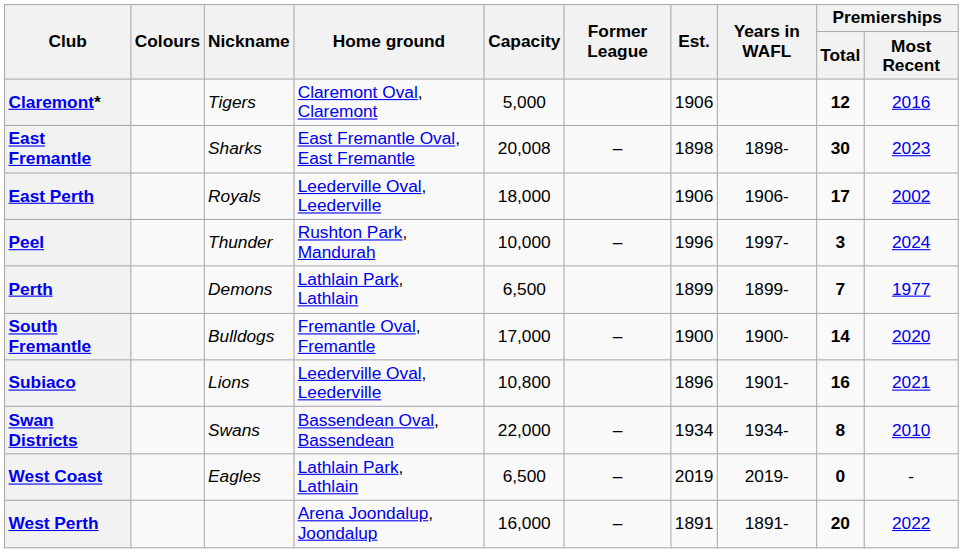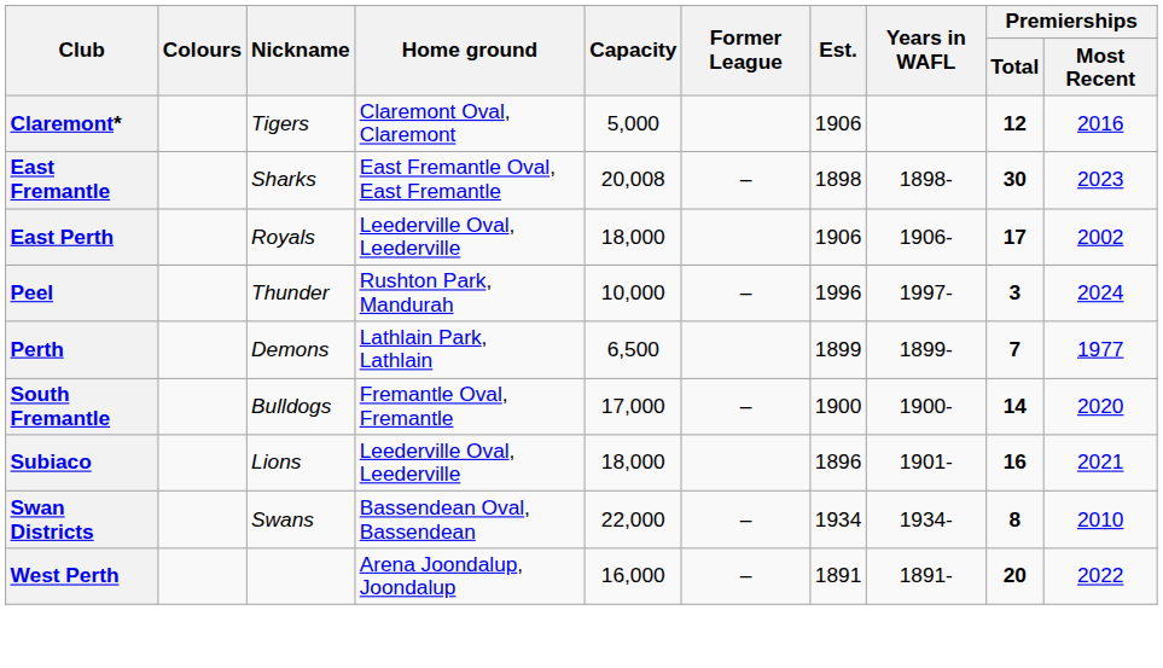 <table class="wikitable sortable" style="text-align:center; width:100%">
 <tr>
 <th rowspan="2">Club</th>
 <th rowspan="2">Colours</th>
 <th rowspan="2">Nickname</th>
 <th rowspan="2">Home ground</th>
 <th rowspan="2">Capacity</th>
 <th rowspan="2">Former League</th>
 <th rowspan="2">Est.</th>
 <th rowspan="2">Years in WAFL</th>
 <th colspan="2">Premierships</th>
 </tr>
 <tr>
 <th>Total</th>
 <th>Most Recent</th>
 </tr>
 <tr>
 <th style="text-align:left"><a href='#'>Claremont</a>*</th>
 <td style="text-align:center;"></td>
 <td align="left"><em>Tigers</em></td>
 <td align="left"><a href='#'>Claremont Oval</a>, <a href='#'>Claremont</a></td>
 <td>5,000</td>
 <td></td>
 <td>1906</td>
 <td></td>
 <td><strong>12</strong></td>
 <td><a href='#'>2016</a></td>
 </tr>
 <tr>
 <th style="text-align:left"><a href='#'>East Fremantle</a></th>
 <td style="text-align:center;"></td>
 <td align="left"><em>Sharks</em></td>
 <td align="left"><a href='#'>East Fremantle Oval</a>,<br><a href='#'>East Fremantle</a></td>
 <td>20,008</td>
 <td>–</td>
 <td>1898</td>
 <td>1898-</td>
 <td><strong>30</strong></td>
 <td><a href='#'>2023</a></td>
 </tr>
 <tr>
 <th style="text-align:left"><a href='#'>East Perth</a></th>
 <td style="text-align:center;"></td>
 <td align="left"><em>Royals</em></td>
 <td align="left"><a href='#'>Leederville Oval</a>, <a href='#'>Leederville</a></td>
 <td>18,000</td>
 <td></td>
 <td>1906</td>
 <td>1906-</td>
 <td><strong>17</strong></td>
 <td><a href='#'>2002</a></td>
 </tr>
 <tr>
 <th style="text-align:left"><a href='#'>Peel</a></th>
 <td style="text-align:center;"></td>
 <td align="left"><em>Thunder</em></td>
 <td align="left"><a href='#'>Rushton Park</a>, <a href='#'>Mandurah</a></td>
 <td>10,000</td>
 <td>–</td>
 <td>1996</td>
 <td>1997-</td>
 <td><strong>3</strong></td>
 <td><a href='#'>2024</a></td>
 </tr>
 <tr>
 <th style="text-align:left"><a href='#'>Perth</a></th>
 <td style="text-align:center;"></td>
 <td align="left"><em>Demons</em></td>
 <td align="left"><a href='#'>Lathlain Park</a>,<br><a href='#'>Lathlain</a></td>
 <td>6,500</td>
 <td></td>
 <td>1899</td>
 <td>1899-</td>
 <td><strong>7</strong></td>
 <td><a href='#'>1977</a></td>
 </tr>
 <tr>
 <th style="text-align:left"><a href='#'>South Fremantle</a></th>
 <td style="text-align:center;"></td>
 <td align="left"><em>Bulldogs</em></td>
 <td align="left"><a href='#'>Fremantle Oval</a>, <a href='#'>Fremantle</a></td>
 <td>17,000</td>
 <td>–</td>
 <td>1900</td>
 <td>1900-</td>
 <td><strong>14</strong></td>
 <td><a href='#'>2020</a></td>
 </tr>
 <tr>
 <th style="text-align:left"><a href='#'>Subiaco</a></th>
 <td style="text-align:center;"></td>
 <td align="left"><em>Lions</em></td>
 <td align="left"><a href='#'>Leederville Oval</a>, <a href='#'>Leederville</a></td>
-<td>10,800</td>
+<td>18,000</td>
 <td></td>
 <td>1896</td>
 <td>1901-</td>
 <td><strong>16</strong></td>
 <td><a href='#'>2021</a></td>
 </tr>
 <tr>
 <th style="text-align:left"><a href='#'>Swan Districts</a></th>
 <td style="text-align:center;"></td>
 <td align="left"><em>Swans</em></td>
 <td align="left"><a href='#'>Bassendean Oval</a>, <a href='#'>Bassendean</a></td>
 <td>22,000</td>
 <td>–</td>
 <td>1934</td>
 <td>1934-</td>
 <td><strong>8</strong></td>
 <td><a href='#'>2010</a></td>
 </tr>
 <tr>
-<th style="text-align:left"><a href='#'>West Coast</a> </th>
-<td style="text-align:center;"></td>
-<td align="left"><em>Eagles</em></td>
-<td align="left"><a href='#'>Lathlain Park</a>,<br><a href='#'>Lathlain</a></td>
-<td>6,500</td>
-<td>–</td>
-<td>2019</td>
-<td>2019-</td>
-<td><strong>0</strong></td>
-<td>-</td>
-</tr>
-<tr>
 <th style="text-align:left"><a href='#'>West Perth</a></th>
 <td style="text-align:center;"></td>
 <td align="left"><em></em></td>
 <td align="left"><a href='#'>Arena Joondalup</a>, <a href='#'>Joondalup</a></td>
 <td>16,000</td>
 <td>–</td>
 <td>1891</td>
 <td>1891-</td>
 <td><strong>20</strong></td>
 <td><a href='#'>2022</a></td>
 </tr>
 </table>
